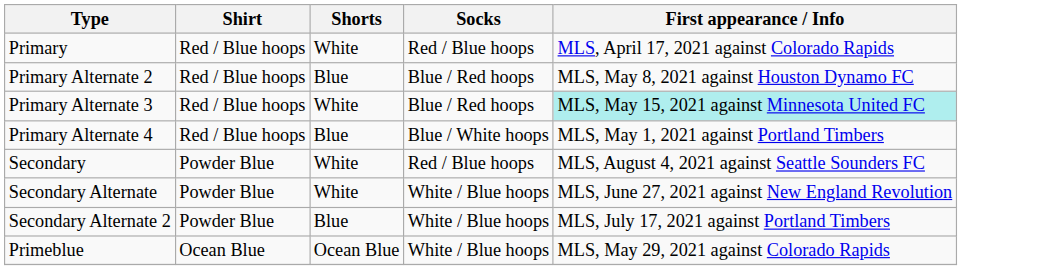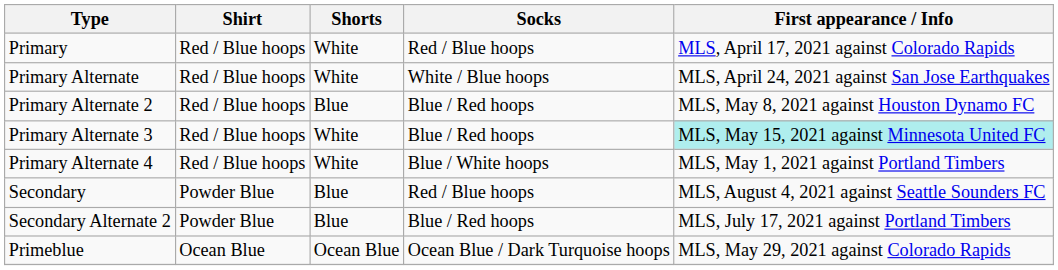 <table class="wikitable">
 <tr>
 <th>Type</th>
 <th>Shirt</th>
 <th>Shorts</th>
 <th>Socks</th>
 <th>First appearance / Info</th>
 </tr>
 <tr>
 <td>Primary</td>
 <td>Red / Blue hoops</td>
 <td>White</td>
 <td>Red / Blue hoops</td>
 <td><a href='#'>MLS</a>, April 17, 2021 against <a href='#'>Colorado Rapids</a></td>
+</tr>
+<tr>
+<td>Primary Alternate</td>
+<td>Red / Blue hoops</td>
+<td>White</td>
+<td>White / Blue hoops</td>
+<td>MLS, April 24, 2021 against <a href='#'>San Jose Earthquakes</a></td>
 </tr>
 <tr>
 <td>Primary Alternate 2</td>
 <td>Red / Blue hoops</td>
 <td>Blue</td>
 <td>Blue / Red hoops</td>
 <td>MLS, May 8, 2021 against <a href='#'>Houston Dynamo FC</a></td>
 </tr>
 <tr>
 <td>Primary Alternate 3</td>
 <td>Red / Blue hoops</td>
 <td>White</td>
 <td>Blue / Red hoops</td>
 <td style="background: paleturquoise;">MLS, May 15, 2021 against <a href='#'>Minnesota United FC</a></td>
 </tr>
 <tr>
 <td>Primary Alternate 4</td>
 <td>Red / Blue hoops</td>
-<td>Blue</td>
+<td>White</td>
 <td>Blue / White hoops</td>
 <td>MLS, May 1, 2021 against <a href='#'>Portland Timbers</a></td>
 </tr>
 <tr>
 <td>Secondary</td>
 <td>Powder Blue</td>
-<td>White</td>
+<td>Blue</td>
 <td>Red / Blue hoops</td>
 <td>MLS, August 4, 2021 against <a href='#'>Seattle Sounders FC</a></td>
-</tr>
-<tr>
-<td>Secondary Alternate</td>
-<td>Powder Blue</td>
-<td>White</td>
-<td>White / Blue hoops</td>
-<td>MLS, June 27, 2021 against <a href='#'>New England Revolution</a></td>
 </tr>
 <tr>
 <td>Secondary Alternate 2</td>
 <td>Powder Blue</td>
 <td>Blue</td>
-<td>White / Blue hoops</td>
+<td>Blue / Red hoops</td>
 <td>MLS, July 17, 2021 against <a href='#'>Portland Timbers</a></td>
 </tr>
 <tr>
 <td>Primeblue</td>
 <td>Ocean Blue</td>
 <td>Ocean Blue</td>
-<td>White / Blue hoops</td>
+<td>Ocean Blue / Dark Turquoise hoops</td>
 <td>MLS, May 29, 2021 against <a href='#'>Colorado Rapids</a></td>
 </tr>
 <tr>
 </tr>
 </table>
